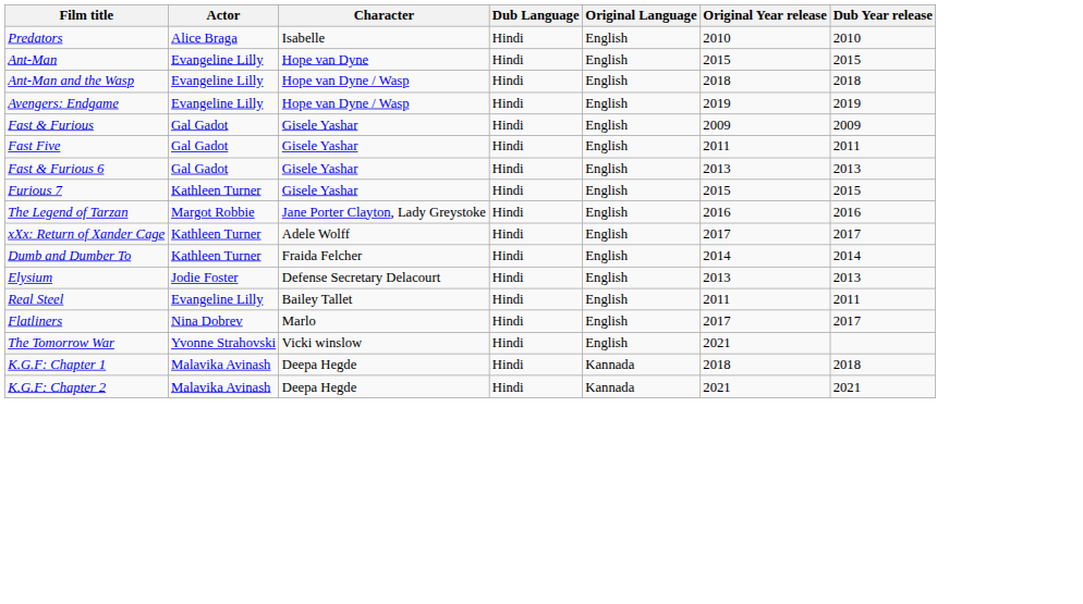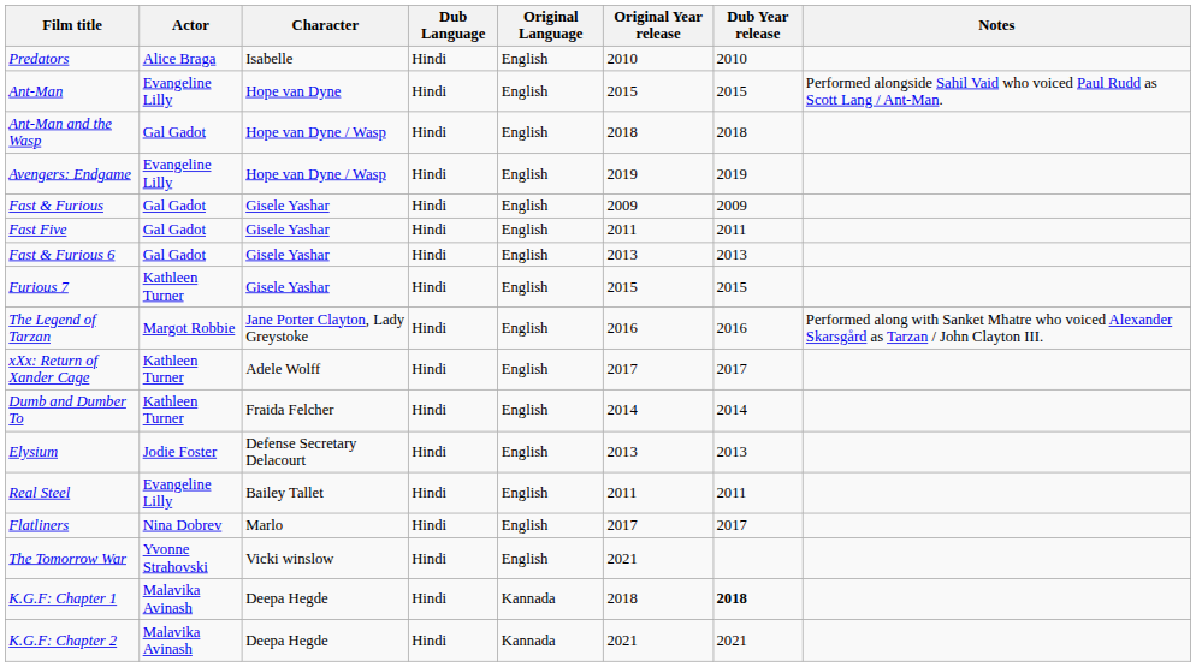 <table class="wikitable">
 <tr>
 <th>Film title</th>
 <th>Actor</th>
 <th>Character</th>
 <th>Dub Language</th>
 <th>Original Language</th>
 <th>Original Year release</th>
 <th>Dub Year release</th>
+<th>Notes</th>
 </tr>
 <tr>
 <td><a href='#'><em>Predators</em></a></td>
 <td><a href='#'>Alice Braga</a></td>
 <td>Isabelle</td>
 <td>Hindi</td>
 <td>English</td>
 <td>2010</td>
 <td>2010</td>
+<td></td>
 </tr>
 <tr>
 <td><a href='#'><em>Ant-Man</em></a></td>
 <td><a href='#'>Evangeline Lilly</a></td>
 <td><a href='#'>Hope van Dyne</a></td>
 <td>Hindi</td>
 <td>English</td>
 <td>2015</td>
 <td>2015</td>
+<td>Performed alongside <a href='#'>Sahil Vaid</a> who voiced <a href='#'>Paul Rudd</a> as <a href='#'>Scott Lang / Ant-Man</a>.</td>
 </tr>
 <tr>
 <td><em><a href='#'>Ant-Man and the Wasp</a></em></td>
-<td><a href='#'>Evangeline Lilly</a></td>
+<td><a href='#'>Gal Gadot</a></td>
 <td><a href='#'>Hope van Dyne / Wasp</a></td>
 <td>Hindi</td>
 <td>English</td>
 <td>2018</td>
 <td>2018</td>
+<td></td>
 </tr>
 <tr>
 <td><em><a href='#'>Avengers: Endgame</a></em></td>
 <td><a href='#'>Evangeline Lilly</a></td>
 <td><a href='#'>Hope van Dyne / Wasp</a></td>
 <td>Hindi</td>
 <td>English</td>
 <td>2019</td>
 <td>2019</td>
+<td></td>
 </tr>
 <tr>
 <td><a href='#'><em>Fast & Furious</em></a></td>
 <td><a href='#'>Gal Gadot</a></td>
 <td><a href='#'>Gisele Yashar</a></td>
 <td>Hindi</td>
 <td>English</td>
 <td>2009</td>
 <td>2009</td>
+<td></td>
 </tr>
 <tr>
 <td><em><a href='#'>Fast Five</a></em></td>
 <td><a href='#'>Gal Gadot</a></td>
 <td><a href='#'>Gisele Yashar</a></td>
 <td>Hindi</td>
 <td>English</td>
 <td>2011</td>
 <td>2011</td>
+<td></td>
 </tr>
 <tr>
 <td><em><a href='#'>Fast & Furious 6</a></em></td>
 <td><a href='#'>Gal Gadot</a></td>
 <td><a href='#'>Gisele Yashar</a></td>
 <td>Hindi</td>
 <td>English</td>
 <td>2013</td>
 <td>2013</td>
+<td></td>
 </tr>
 <tr>
 <td><em><a href='#'>Furious 7</a></em></td>
 <td><a href='#'>Kathleen Turner</a></td>
 <td><a href='#'>Gisele Yashar</a></td>
 <td>Hindi</td>
 <td>English</td>
 <td>2015</td>
 <td>2015</td>
+<td></td>
 </tr>
 <tr>
 <td><a href='#'><em>The Legend of Tarzan</em></a></td>
 <td><a href='#'>Margot Robbie</a></td>
 <td><a href='#'>Jane Porter Clayton</a>, Lady Greystoke</td>
 <td>Hindi</td>
 <td>English</td>
 <td>2016</td>
 <td>2016</td>
+<td>Performed along with Sanket Mhatre who voiced <a href='#'>Alexander Skarsgård</a> as <a href='#'>Tarzan</a> / John Clayton III.</td>
 </tr>
 <tr>
 <td><em><a href='#'>xXx: Return of Xander Cage</a></em></td>
 <td><a href='#'>Kathleen Turner</a></td>
 <td>Adele Wolff</td>
 <td>Hindi</td>
 <td>English</td>
 <td>2017</td>
 <td>2017</td>
+<td></td>
 </tr>
 <tr>
 <td><em><a href='#'>Dumb and Dumber To</a></em></td>
 <td><a href='#'>Kathleen Turner</a></td>
 <td>Fraida Felcher</td>
 <td>Hindi</td>
 <td>English</td>
 <td>2014</td>
 <td>2014</td>
+<td></td>
 </tr>
 <tr>
 <td><a href='#'><em>Elysium</em></a></td>
 <td><a href='#'>Jodie Foster</a></td>
 <td>Defense Secretary Delacourt</td>
 <td>Hindi</td>
 <td>English</td>
 <td>2013</td>
 <td>2013</td>
+<td></td>
 </tr>
 <tr>
 <td><em><a href='#'>Real Steel</a></em></td>
 <td><a href='#'>Evangeline Lilly</a></td>
 <td>Bailey Tallet</td>
 <td>Hindi</td>
 <td>English</td>
 <td>2011</td>
 <td>2011</td>
+<td></td>
 </tr>
 <tr>
 <td><a href='#'><em>Flatliners</em></a></td>
 <td><a href='#'>Nina Dobrev</a></td>
 <td>Marlo</td>
 <td>Hindi</td>
 <td>English</td>
 <td>2017</td>
 <td>2017</td>
+<td></td>
 </tr>
 <tr>
 <td><em><a href='#'>The Tomorrow War</a></em></td>
 <td><a href='#'>Yvonne Strahovski</a></td>
 <td>Vicki winslow</td>
 <td>Hindi</td>
 <td>English</td>
 <td>2021</td>
 <td></td>
+<td></td>
 </tr>
 <tr>
 <td><em><a href='#'>K.G.F: Chapter 1</a></em></td>
 <td><a href='#'>Malavika Avinash</a></td>
 <td>Deepa Hegde</td>
 <td>Hindi</td>
 <td>Kannada</td>
 <td>2018</td>
-<td>2018</td>
+<td><strong>2018</strong></td>
+<td></td>
 </tr>
 <tr>
 <td><em><a href='#'>K.G.F: Chapter 2</a></em></td>
 <td><a href='#'>Malavika Avinash</a></td>
 <td>Deepa Hegde</td>
 <td>Hindi</td>
 <td>Kannada</td>
 <td>2021</td>
 <td>2021</td>
+<td></td>
 </tr>
 </table>
